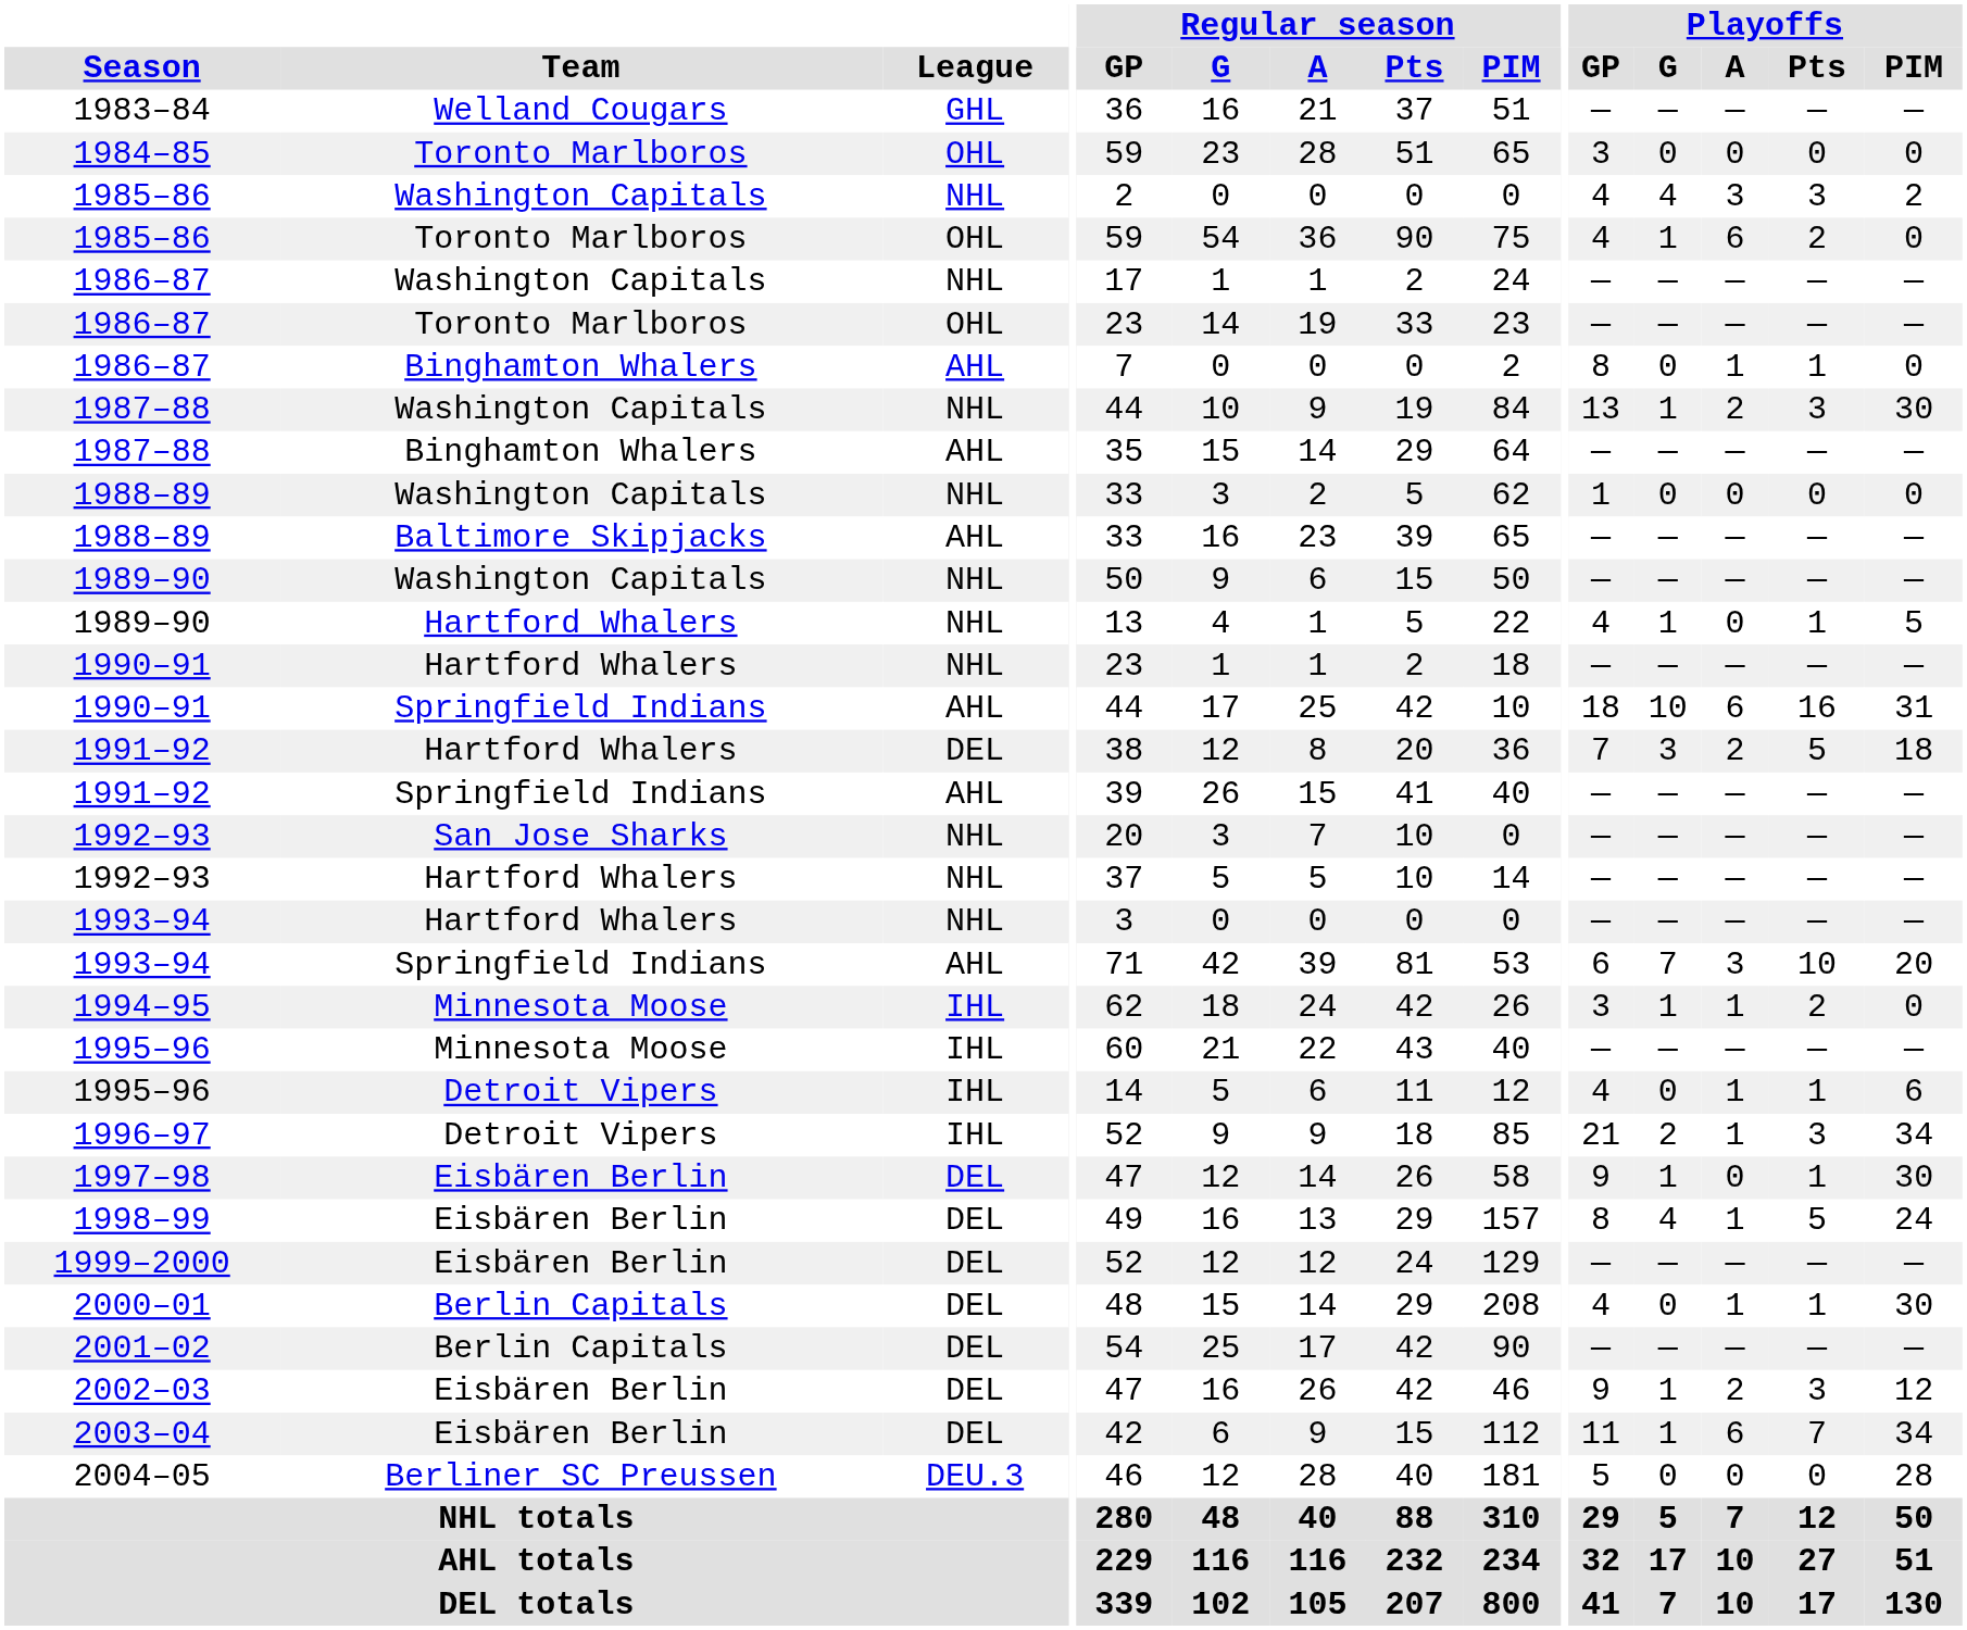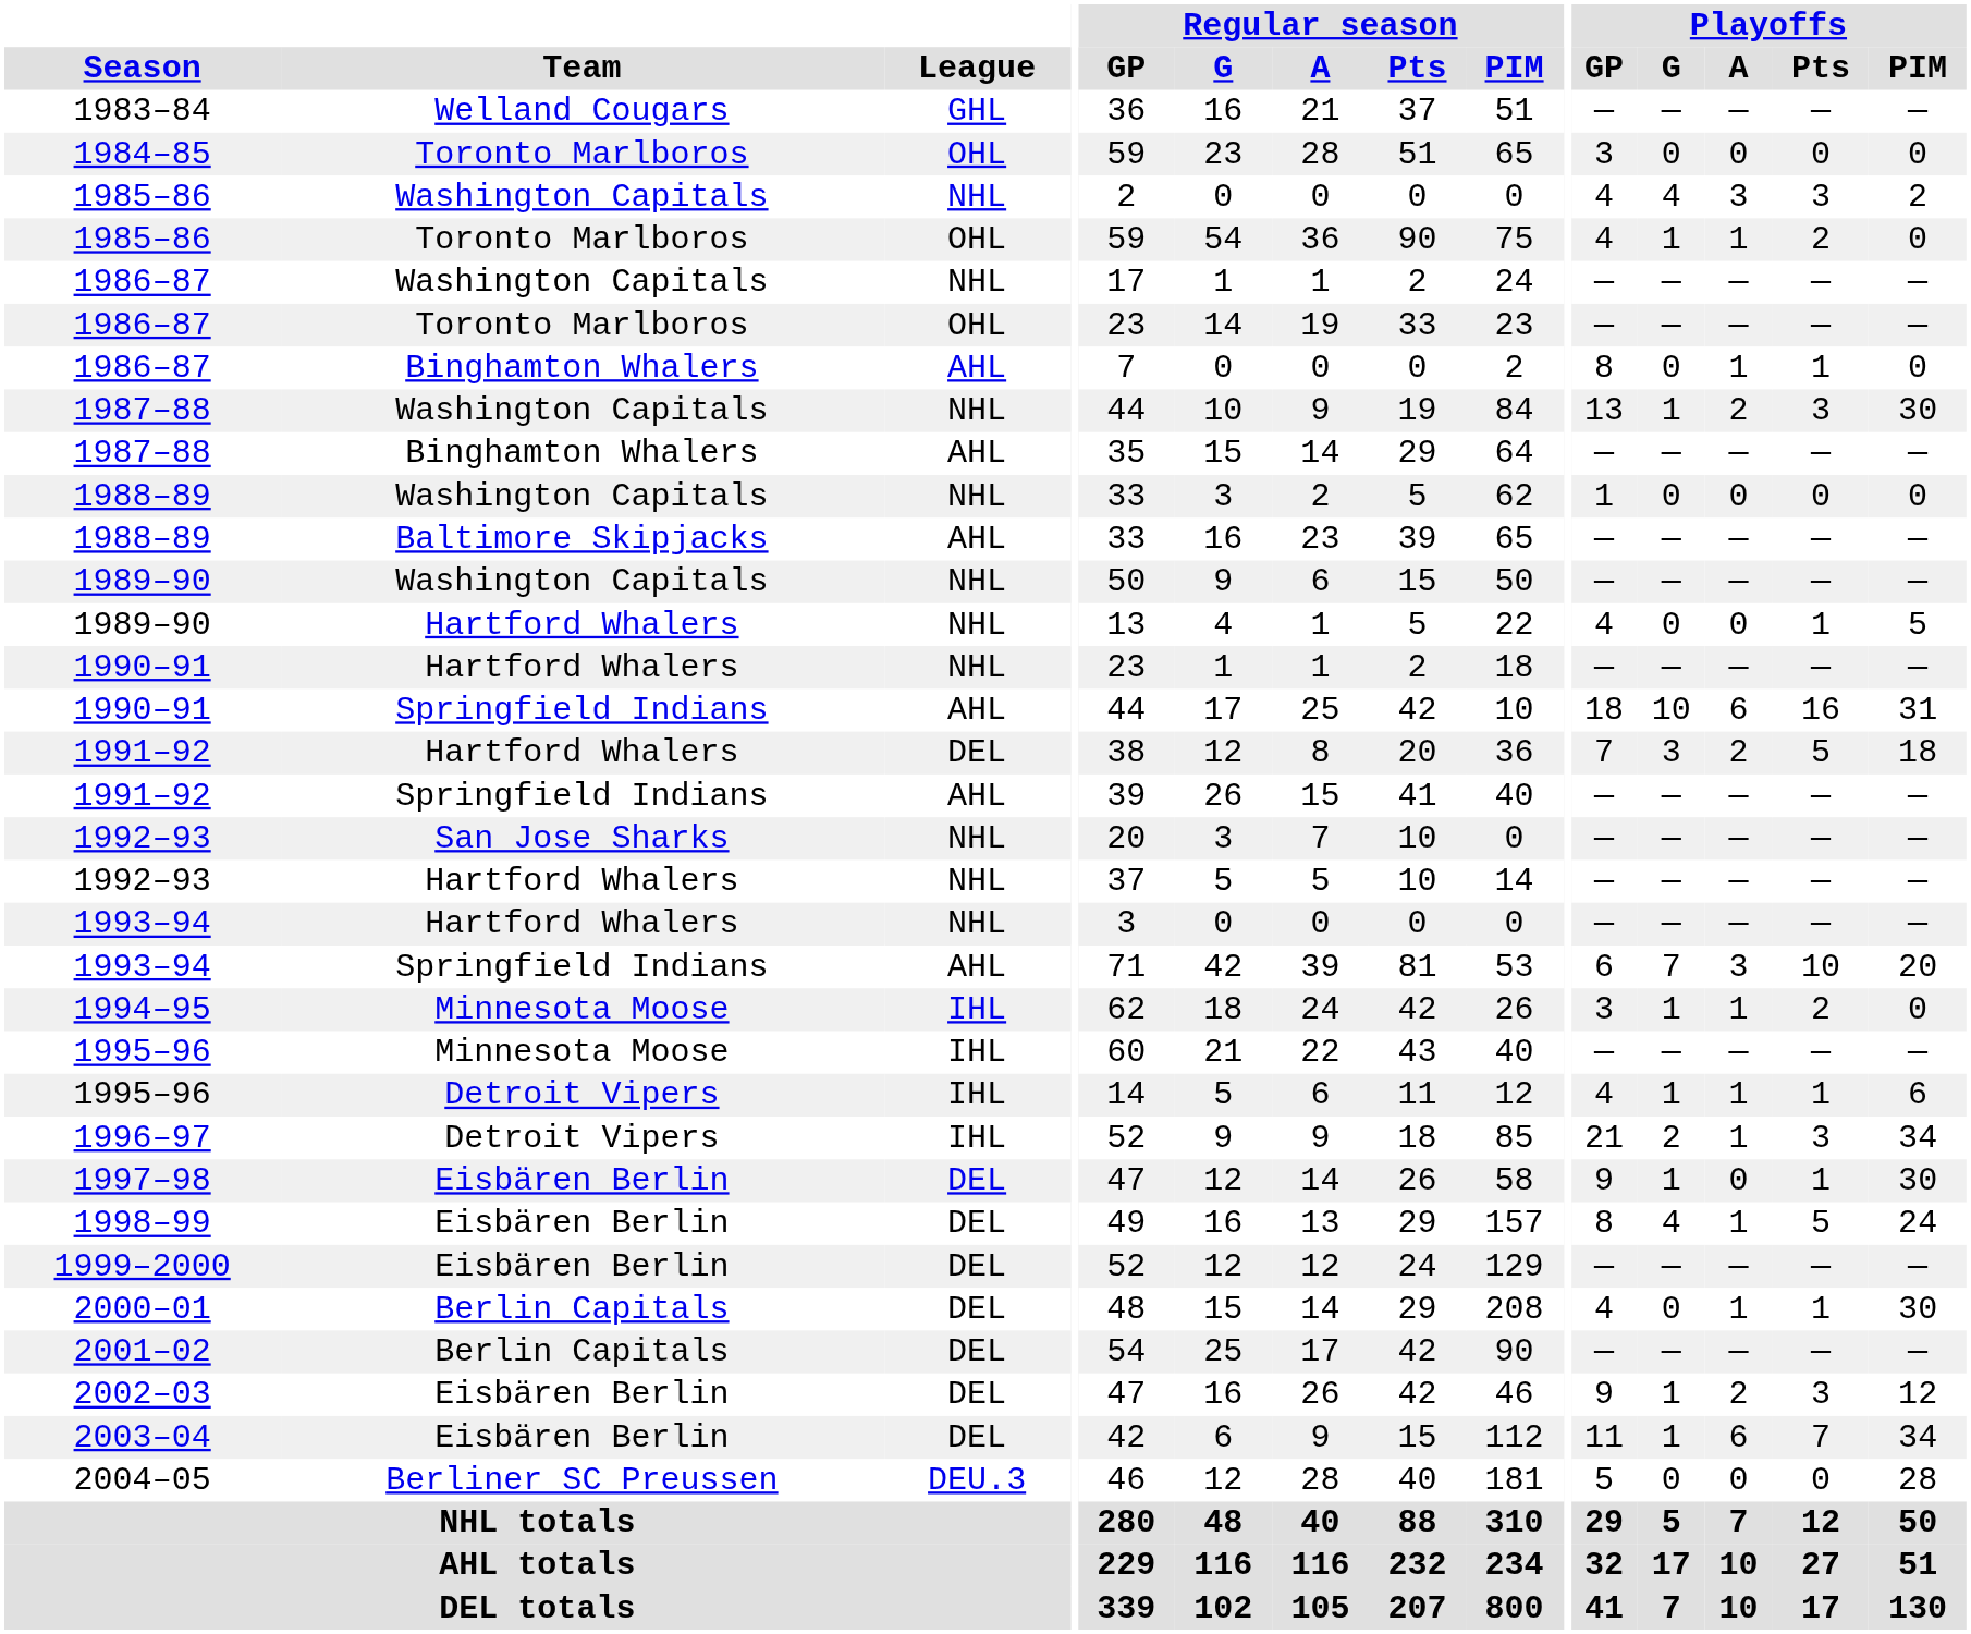 <table border="0" cellpadding="1" cellspacing="0" style="text-align:center; width:60em">
 <tr bgcolor="#e0e0e0">
 <th colspan="3" bgcolor="#ffffff"></th>
 <th rowspan="99" bgcolor="#ffffff"></th>
 <th colspan="5"><a href='#'>Regular season</a></th>
 <th rowspan="99" bgcolor="#ffffff"></th>
 <th colspan="5"><a href='#'>Playoffs</a></th>
 </tr>
 <tr bgcolor="#e0e0e0">
 <th><a href='#'>Season</a></th>
 <th>Team</th>
 <th>League</th>
 <th>GP</th>
 <th><a href='#'>G</a></th>
 <th><a href='#'>A</a></th>
 <th><a href='#'>Pts</a></th>
 <th><a href='#'>PIM</a></th>
 <th>GP</th>
 <th>G</th>
 <th>A</th>
 <th>Pts</th>
 <th>PIM</th>
 </tr>
 <tr>
 <td>1983–84</td>
 <td><a href='#'>Welland Cougars</a></td>
 <td><a href='#'>GHL</a></td>
 <td>36</td>
 <td>16</td>
 <td>21</td>
 <td>37</td>
 <td>51</td>
 <td>—</td>
 <td>—</td>
 <td>—</td>
 <td>—</td>
 <td>—</td>
 </tr>
 <tr bgcolor="#f0f0f0">
 <td><a href='#'>1984–85</a></td>
 <td><a href='#'>Toronto Marlboros</a></td>
 <td><a href='#'>OHL</a></td>
 <td>59</td>
 <td>23</td>
 <td>28</td>
 <td>51</td>
 <td>65</td>
 <td>3</td>
 <td>0</td>
 <td>0</td>
 <td>0</td>
 <td>0</td>
 </tr>
 <tr>
 <td><a href='#'>1985–86</a></td>
 <td><a href='#'>Washington Capitals</a></td>
 <td><a href='#'>NHL</a></td>
 <td>2</td>
 <td>0</td>
 <td>0</td>
 <td>0</td>
 <td>0</td>
 <td>4</td>
 <td>4</td>
 <td>3</td>
 <td>3</td>
 <td>2</td>
 </tr>
 <tr bgcolor="#f0f0f0">
 <td><a href='#'>1985–86</a></td>
 <td>Toronto Marlboros</td>
 <td>OHL</td>
 <td>59</td>
 <td>54</td>
 <td>36</td>
 <td>90</td>
 <td>75</td>
 <td>4</td>
 <td>1</td>
-<td>6</td>
+<td>1</td>
 <td>2</td>
 <td>0</td>
 </tr>
 <tr>
 <td><a href='#'>1986–87</a></td>
 <td>Washington Capitals</td>
 <td>NHL</td>
 <td>17</td>
 <td>1</td>
 <td>1</td>
 <td>2</td>
 <td>24</td>
 <td>—</td>
 <td>—</td>
 <td>—</td>
 <td>—</td>
 <td>—</td>
 </tr>
 <tr bgcolor="#f0f0f0">
 <td><a href='#'>1986–87</a></td>
 <td>Toronto Marlboros</td>
 <td>OHL</td>
 <td>23</td>
 <td>14</td>
 <td>19</td>
 <td>33</td>
 <td>23</td>
 <td>—</td>
 <td>—</td>
 <td>—</td>
 <td>—</td>
 <td>—</td>
 </tr>
 <tr>
 <td><a href='#'>1986–87</a></td>
 <td><a href='#'>Binghamton Whalers</a></td>
 <td><a href='#'>AHL</a></td>
 <td>7</td>
 <td>0</td>
 <td>0</td>
 <td>0</td>
 <td>2</td>
 <td>8</td>
 <td>0</td>
 <td>1</td>
 <td>1</td>
 <td>0</td>
 </tr>
 <tr bgcolor="#f0f0f0">
 <td><a href='#'>1987–88</a></td>
 <td>Washington Capitals</td>
 <td>NHL</td>
 <td>44</td>
 <td>10</td>
 <td>9</td>
 <td>19</td>
 <td>84</td>
 <td>13</td>
 <td>1</td>
 <td>2</td>
 <td>3</td>
 <td>30</td>
 </tr>
 <tr>
 <td><a href='#'>1987–88</a></td>
 <td>Binghamton Whalers</td>
 <td>AHL</td>
 <td>35</td>
 <td>15</td>
 <td>14</td>
 <td>29</td>
 <td>64</td>
 <td>—</td>
 <td>—</td>
 <td>—</td>
 <td>—</td>
 <td>—</td>
 </tr>
 <tr bgcolor="#f0f0f0">
 <td><a href='#'>1988–89</a></td>
 <td>Washington Capitals</td>
 <td>NHL</td>
 <td>33</td>
 <td>3</td>
 <td>2</td>
 <td>5</td>
 <td>62</td>
 <td>1</td>
 <td>0</td>
 <td>0</td>
 <td>0</td>
 <td>0</td>
 </tr>
 <tr>
 <td><a href='#'>1988–89</a></td>
 <td><a href='#'>Baltimore Skipjacks</a></td>
 <td>AHL</td>
 <td>33</td>
 <td>16</td>
 <td>23</td>
 <td>39</td>
 <td>65</td>
 <td>—</td>
 <td>—</td>
 <td>—</td>
 <td>—</td>
 <td>—</td>
 </tr>
 <tr bgcolor="#f0f0f0">
 <td><a href='#'>1989–90</a></td>
 <td>Washington Capitals</td>
 <td>NHL</td>
 <td>50</td>
 <td>9</td>
 <td>6</td>
 <td>15</td>
 <td>50</td>
 <td>—</td>
 <td>—</td>
 <td>—</td>
 <td>—</td>
 <td>—</td>
 </tr>
 <tr>
 <td>1989–90</td>
 <td><a href='#'>Hartford Whalers</a></td>
 <td>NHL</td>
 <td>13</td>
 <td>4</td>
 <td>1</td>
 <td>5</td>
 <td>22</td>
 <td>4</td>
-<td>1</td>
+<td>0</td>
 <td>0</td>
 <td>1</td>
 <td>5</td>
 </tr>
 <tr bgcolor="#f0f0f0">
 <td><a href='#'>1990–91</a></td>
 <td>Hartford Whalers</td>
 <td>NHL</td>
 <td>23</td>
 <td>1</td>
 <td>1</td>
 <td>2</td>
 <td>18</td>
 <td>—</td>
 <td>—</td>
 <td>—</td>
 <td>—</td>
 <td>—</td>
 </tr>
 <tr>
 <td><a href='#'>1990–91</a></td>
 <td><a href='#'>Springfield Indians</a></td>
 <td>AHL</td>
 <td>44</td>
 <td>17</td>
 <td>25</td>
 <td>42</td>
 <td>10</td>
 <td>18</td>
 <td>10</td>
 <td>6</td>
 <td>16</td>
 <td>31</td>
 </tr>
 <tr bgcolor="#f0f0f0">
 <td><a href='#'>1991–92</a></td>
 <td>Hartford Whalers</td>
 <td>DEL</td>
 <td>38</td>
 <td>12</td>
 <td>8</td>
 <td>20</td>
 <td>36</td>
 <td>7</td>
 <td>3</td>
 <td>2</td>
 <td>5</td>
 <td>18</td>
 </tr>
 <tr>
 <td><a href='#'>1991–92</a></td>
 <td>Springfield Indians</td>
 <td>AHL</td>
 <td>39</td>
 <td>26</td>
 <td>15</td>
 <td>41</td>
 <td>40</td>
 <td>—</td>
 <td>—</td>
 <td>—</td>
 <td>—</td>
 <td>—</td>
 </tr>
 <tr bgcolor="#f0f0f0">
 <td><a href='#'>1992–93</a></td>
 <td><a href='#'>San Jose Sharks</a></td>
 <td>NHL</td>
 <td>20</td>
 <td>3</td>
 <td>7</td>
 <td>10</td>
 <td>0</td>
 <td>—</td>
 <td>—</td>
 <td>—</td>
 <td>—</td>
 <td>—</td>
 </tr>
 <tr>
 <td>1992–93</td>
 <td>Hartford Whalers</td>
 <td>NHL</td>
 <td>37</td>
 <td>5</td>
 <td>5</td>
 <td>10</td>
 <td>14</td>
 <td>—</td>
 <td>—</td>
 <td>—</td>
 <td>—</td>
 <td>—</td>
 </tr>
 <tr bgcolor="#f0f0f0">
 <td><a href='#'>1993–94</a></td>
 <td>Hartford Whalers</td>
 <td>NHL</td>
 <td>3</td>
 <td>0</td>
 <td>0</td>
 <td>0</td>
 <td>0</td>
 <td>—</td>
 <td>—</td>
 <td>—</td>
 <td>—</td>
 <td>—</td>
 </tr>
 <tr>
 <td><a href='#'>1993–94</a></td>
 <td>Springfield Indians</td>
 <td>AHL</td>
 <td>71</td>
 <td>42</td>
 <td>39</td>
 <td>81</td>
 <td>53</td>
 <td>6</td>
 <td>7</td>
 <td>3</td>
 <td>10</td>
 <td>20</td>
 </tr>
 <tr bgcolor="#f0f0f0">
 <td><a href='#'>1994–95</a></td>
 <td><a href='#'>Minnesota Moose</a></td>
 <td><a href='#'>IHL</a></td>
 <td>62</td>
 <td>18</td>
 <td>24</td>
 <td>42</td>
 <td>26</td>
 <td>3</td>
 <td>1</td>
 <td>1</td>
 <td>2</td>
 <td>0</td>
 </tr>
 <tr>
 <td><a href='#'>1995–96</a></td>
 <td>Minnesota Moose</td>
 <td>IHL</td>
 <td>60</td>
 <td>21</td>
 <td>22</td>
 <td>43</td>
 <td>40</td>
 <td>—</td>
 <td>—</td>
 <td>—</td>
 <td>—</td>
 <td>—</td>
 </tr>
 <tr bgcolor="#f0f0f0">
 <td>1995–96</td>
 <td><a href='#'>Detroit Vipers</a></td>
 <td>IHL</td>
 <td>14</td>
 <td>5</td>
 <td>6</td>
 <td>11</td>
 <td>12</td>
 <td>4</td>
-<td>0</td>
+<td>1</td>
 <td>1</td>
 <td>1</td>
 <td>6</td>
 </tr>
 <tr>
 <td><a href='#'>1996–97</a></td>
 <td>Detroit Vipers</td>
 <td>IHL</td>
 <td>52</td>
 <td>9</td>
 <td>9</td>
 <td>18</td>
 <td>85</td>
 <td>21</td>
 <td>2</td>
 <td>1</td>
 <td>3</td>
 <td>34</td>
 </tr>
 <tr bgcolor="#f0f0f0">
 <td><a href='#'>1997–98</a></td>
 <td><a href='#'>Eisbären Berlin</a></td>
 <td><a href='#'>DEL</a></td>
 <td>47</td>
 <td>12</td>
 <td>14</td>
 <td>26</td>
 <td>58</td>
 <td>9</td>
 <td>1</td>
 <td>0</td>
 <td>1</td>
 <td>30</td>
 </tr>
 <tr>
 <td><a href='#'>1998–99</a></td>
 <td>Eisbären Berlin</td>
 <td>DEL</td>
 <td>49</td>
 <td>16</td>
 <td>13</td>
 <td>29</td>
 <td>157</td>
 <td>8</td>
 <td>4</td>
 <td>1</td>
 <td>5</td>
 <td>24</td>
 </tr>
 <tr bgcolor="#f0f0f0">
 <td><a href='#'>1999–2000</a></td>
 <td>Eisbären Berlin</td>
 <td>DEL</td>
 <td>52</td>
 <td>12</td>
 <td>12</td>
 <td>24</td>
 <td>129</td>
 <td>—</td>
 <td>—</td>
 <td>—</td>
 <td>—</td>
 <td>—</td>
 </tr>
 <tr>
 <td><a href='#'>2000–01</a></td>
 <td><a href='#'>Berlin Capitals</a></td>
 <td>DEL</td>
 <td>48</td>
 <td>15</td>
 <td>14</td>
 <td>29</td>
 <td>208</td>
 <td>4</td>
 <td>0</td>
 <td>1</td>
 <td>1</td>
 <td>30</td>
 </tr>
 <tr bgcolor="#f0f0f0">
 <td><a href='#'>2001–02</a></td>
 <td>Berlin Capitals</td>
 <td>DEL</td>
 <td>54</td>
 <td>25</td>
 <td>17</td>
 <td>42</td>
 <td>90</td>
 <td>—</td>
 <td>—</td>
 <td>—</td>
 <td>—</td>
 <td>—</td>
 </tr>
 <tr>
 <td><a href='#'>2002–03</a></td>
 <td>Eisbären Berlin</td>
 <td>DEL</td>
 <td>47</td>
 <td>16</td>
 <td>26</td>
 <td>42</td>
 <td>46</td>
 <td>9</td>
 <td>1</td>
 <td>2</td>
 <td>3</td>
 <td>12</td>
 </tr>
 <tr bgcolor="#f0f0f0">
 <td><a href='#'>2003–04</a></td>
 <td>Eisbären Berlin</td>
 <td>DEL</td>
 <td>42</td>
 <td>6</td>
 <td>9</td>
 <td>15</td>
 <td>112</td>
 <td>11</td>
 <td>1</td>
 <td>6</td>
 <td>7</td>
 <td>34</td>
 </tr>
 <tr>
 <td>2004–05</td>
 <td><a href='#'>Berliner SC Preussen</a></td>
 <td><a href='#'>DEU.3</a></td>
 <td>46</td>
 <td>12</td>
 <td>28</td>
 <td>40</td>
 <td>181</td>
 <td>5</td>
 <td>0</td>
 <td>0</td>
 <td>0</td>
 <td>28</td>
 </tr>
 <tr bgcolor="#e0e0e0">
 <th colspan="3">NHL totals</th>
 <th>280</th>
 <th>48</th>
 <th>40</th>
 <th>88</th>
 <th>310</th>
 <th>29</th>
 <th>5</th>
 <th>7</th>
 <th>12</th>
 <th>50</th>
 </tr>
 <tr bgcolor="#e0e0e0">
 <th colspan="3">AHL totals</th>
 <th>229</th>
 <th>116</th>
 <th>116</th>
 <th>232</th>
 <th>234</th>
 <th>32</th>
 <th>17</th>
 <th>10</th>
 <th>27</th>
 <th>51</th>
 </tr>
 <tr bgcolor="#e0e0e0">
 <th colspan="3">DEL totals</th>
 <th>339</th>
 <th>102</th>
 <th>105</th>
 <th>207</th>
 <th>800</th>
 <th>41</th>
 <th>7</th>
 <th>10</th>
 <th>17</th>
 <th>130</th>
 </tr>
 </table>
